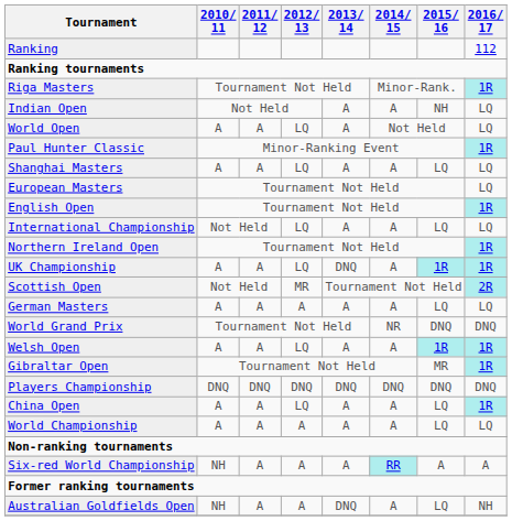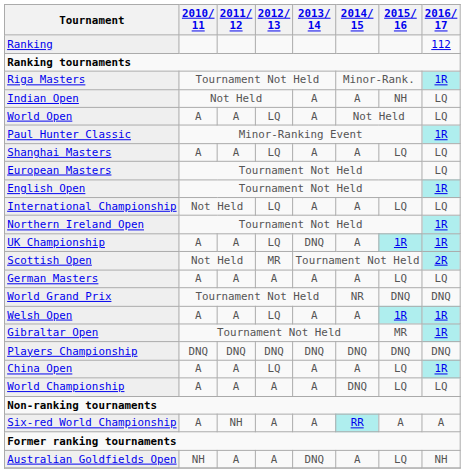 <table class="wikitable"  style="font-size:85%;">
 <tr>
 <th>Tournament</th>
 <th><a href='#'>2010/<br>11</a></th>
 <th><a href='#'>2011/<br>12</a></th>
 <th><a href='#'>2012/<br>13</a></th>
 <th><a href='#'>2013/<br>14</a></th>
 <th><a href='#'>2014/<br>15</a></th>
 <th><a href='#'>2015/<br>16</a></th>
 <th><a href='#'>2016/<br>17</a></th>
 </tr>
 <tr>
 <td style="background:#EFEFEF;"><a href='#'>Ranking</a></td>
 <td align="center"></td>
 <td align="center"></td>
 <td align="center"></td>
 <td align="center"></td>
 <td align="center"></td>
 <td align="center"></td>
 <td align="center"><a href='#'>112</a></td>
 </tr>
 <tr>
 <td colspan="9"><strong>Ranking tournaments</strong></td>
 </tr>
 <tr>
 <td style="background:#EFEFEF;"><a href='#'>Riga Masters</a></td>
 <td colspan="4" style="text-align:center; color:#555555;">Tournament Not Held</td>
 <td colspan="2" style="text-align:center; color:#555555;">Minor-Rank.</td>
 <td style="text-align:center; background:#afeeee;"><a href='#'>1R</a></td>
 </tr>
 <tr>
 <td style="background:#EFEFEF;"><a href='#'>Indian Open</a></td>
 <td colspan="3" style="text-align:center;color:#555555;">Not Held</td>
 <td align="center" style="color:#555555;">A</td>
 <td align="center" style="color:#555555;">A</td>
 <td align="center" style="color:#555555;">NH</td>
 <td align="center" style="color:#555555;">LQ</td>
 </tr>
 <tr>
 <td style="background:#EFEFEF;"><a href='#'>World Open</a></td>
 <td align="center" style="color:#555555;">A</td>
 <td align="center" style="color:#555555;">A</td>
 <td align="center" style="color:#555555;">LQ</td>
 <td align="center" style="color:#555555;">A</td>
 <td colspan="2" style="text-align:center; color:#555555;">Not Held</td>
 <td align="center" style="color:#555555;">LQ</td>
 </tr>
 <tr>
 <td style="background:#EFEFEF;"><a href='#'>Paul Hunter Classic</a></td>
 <td colspan="6" style="text-align:center;color:#555555;">Minor-Ranking Event</td>
 <td align="center" style="background:#afeeee;"><a href='#'>1R</a></td>
 </tr>
 <tr>
 <td style="background:#EFEFEF;"><a href='#'>Shanghai Masters</a></td>
 <td align="center" style="color:#555555;">A</td>
 <td align="center" style="color:#555555;">A</td>
 <td align="center" style="color:#555555;">LQ</td>
 <td align="center" style="color:#555555;">A</td>
 <td align="center" style="color:#555555;">A</td>
 <td align="center" style="color:#555555;">LQ</td>
 <td align="center" style="color:#555555;">LQ</td>
 </tr>
 <tr>
 <td style="background:#EFEFEF;"><a href='#'>European Masters</a></td>
 <td colspan="6" align="center" style="color:#555555;">Tournament Not Held</td>
 <td align="center" style="color:#555555;">LQ</td>
 </tr>
 <tr>
 <td style="background:#EFEFEF;"><a href='#'>English Open</a></td>
 <td colspan="6" align="center" style="color:#555555;">Tournament Not Held</td>
 <td style="text-align:center; background:#afeeee;"><a href='#'>1R</a></td>
 </tr>
 <tr>
 <td style="background:#EFEFEF;"><a href='#'>International Championship</a></td>
 <td align="center" colspan="2" style="color:#555555;">Not Held</td>
 <td align="center" style="color:#555555;">LQ</td>
 <td align="center" style="color:#555555;">A</td>
 <td align="center" style="color:#555555;">A</td>
 <td align="center" style="color:#555555;">LQ</td>
 <td align="center" style="color:#555555;">LQ</td>
 </tr>
 <tr>
 <td style="background:#EFEFEF;"><a href='#'>Northern Ireland Open</a></td>
 <td colspan="6" align="center" style="color:#555555;">Tournament Not Held</td>
 <td style="text-align:center; background:#afeeee;"><a href='#'>1R</a></td>
 </tr>
 <tr>
 <td style="background:#EFEFEF;"><a href='#'>UK Championship</a></td>
 <td align="center" style="color:#555555;">A</td>
 <td align="center" style="color:#555555;">A</td>
 <td align="center" style="color:#555555;">LQ</td>
 <td align="center" style="color:#555555;">DNQ</td>
 <td align="center" style="color:#555555;">A</td>
 <td align="center" style="background:#afeeee;"><a href='#'>1R</a></td>
 <td align="center" style="background:#afeeee;"><a href='#'>1R</a></td>
 </tr>
 <tr>
 <td style="background:#EFEFEF;"><a href='#'>Scottish Open</a></td>
 <td colspan="2" align="center" style="color:#555555;">Not Held</td>
 <td align="center" style="color:#555555;">MR</td>
 <td colspan="3" align="center" style="color:#555555;">Tournament Not Held</td>
 <td align="center" style="background:#afeeee;"><a href='#'>2R</a></td>
 </tr>
 <tr>
 <td style="background:#EFEFEF;"><a href='#'>German Masters</a></td>
 <td align="center" style="color:#555555;">A</td>
 <td align="center" style="color:#555555;">A</td>
 <td align="center" style="color:#555555;">A</td>
 <td align="center" style="color:#555555;">A</td>
 <td align="center" style="color:#555555;">A</td>
 <td align="center" style="color:#555555;">LQ</td>
 <td align="center" style="color:#555555;">LQ</td>
 </tr>
 <tr>
 <td style="background:#EFEFEF;"><a href='#'>World Grand Prix</a></td>
 <td colspan="4" style="text-align:center;color:#555555;">Tournament Not Held</td>
 <td align="center" style="color:#555555;">NR</td>
 <td align="center" style="color:#555555;">DNQ</td>
 <td align="center" style="color:#555555;">DNQ</td>
 </tr>
 <tr>
 <td style="background:#EFEFEF;"><a href='#'>Welsh Open</a></td>
 <td align="center" style="color:#555555;">A</td>
 <td align="center" style="color:#555555;">A</td>
 <td align="center" style="color:#555555;">LQ</td>
 <td align="center" style="color:#555555;">A</td>
 <td align="center" style="color:#555555;">A</td>
 <td align="center" style="background:#afeeee;"><a href='#'>1R</a></td>
 <td align="center" style="background:#afeeee;"><a href='#'>1R</a></td>
 </tr>
 <tr>
 <td style="background:#EFEFEF;"><a href='#'>Gibraltar Open</a></td>
 <td align="center" colspan="5" style="color:#555555;">Tournament Not Held</td>
 <td style="text-align:center; color:#555555;">MR</td>
 <td align="center" style="background:#afeeee;"><a href='#'>1R</a></td>
 </tr>
 <tr>
 <td style="background:#EFEFEF;"><a href='#'>Players Championship</a></td>
 <td align="center" style="color:#555555;">DNQ</td>
 <td align="center" style="color:#555555;">DNQ</td>
 <td align="center" style="color:#555555;">DNQ</td>
 <td align="center" style="color:#555555;">DNQ</td>
 <td align="center" style="color:#555555;">DNQ</td>
 <td align="center" style="color:#555555;">DNQ</td>
 <td align="center" style="color:#555555;">DNQ</td>
 </tr>
 <tr>
 <td style="background:#EFEFEF;"><a href='#'>China Open</a></td>
 <td align="center" style="color:#555555;">A</td>
 <td align="center" style="color:#555555;">A</td>
 <td align="center" style="color:#555555;">LQ</td>
 <td align="center" style="color:#555555;">A</td>
 <td align="center" style="color:#555555;">A</td>
 <td align="center" style="color:#555555;">LQ</td>
 <td align="center" style="background:#afeeee;"><a href='#'>1R</a></td>
 </tr>
 <tr>
 <td style="background:#EFEFEF;"><a href='#'>World Championship</a></td>
 <td align="center" style="color:#555555;">A</td>
 <td align="center" style="color:#555555;">A</td>
 <td align="center" style="color:#555555;">A</td>
 <td align="center" style="color:#555555;">A</td>
-<td align="center" style="color:#555555;">A</td>
+<td align="center" style="color:#555555;">DNQ</td>
 <td align="center" style="color:#555555;">LQ</td>
 <td align="center" style="color:#555555;">LQ</td>
 </tr>
 <tr>
 </tr>
 <tr>
 <td colspan="9"><strong>Non-ranking tournaments</strong></td>
 </tr>
 <tr>
 <td style="background:#EFEFEF;"><a href='#'>Six-red World Championship</a></td>
+<td align="center" style="color:#555555;">A</td>
 <td align="center" style="color:#555555;">NH</td>
-<td align="center" style="color:#555555;">A</td>
 <td align="center" style="color:#555555;">A</td>
 <td align="center" style="color:#555555;">A</td>
 <td align="center" style="background:#afeeee;"><a href='#'>RR</a></td>
 <td align="center" style="color:#555555;">A</td>
 <td align="center" style="color:#555555;">A</td>
 </tr>
 <tr>
 <td colspan="10"><strong>Former ranking tournaments</strong></td>
 </tr>
 <tr>
 <td style="background:#EFEFEF;"><a href='#'>Australian Goldfields Open</a></td>
 <td align="center" style="color:#555555;">NH</td>
 <td align="center" style="color:#555555;">A</td>
 <td align="center" style="color:#555555;">A</td>
 <td align="center" style="color:#555555;">DNQ</td>
 <td align="center" style="color:#555555;">A</td>
 <td align="center" style="color:#555555;">LQ</td>
 <td align="center" style="color:#555555;">NH</td>
 </tr>
 <tr>
 </tr>
 </table>
